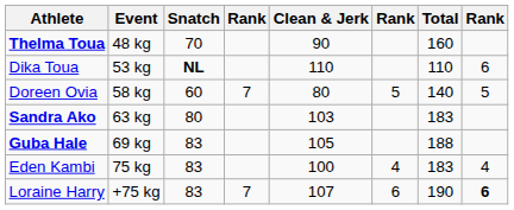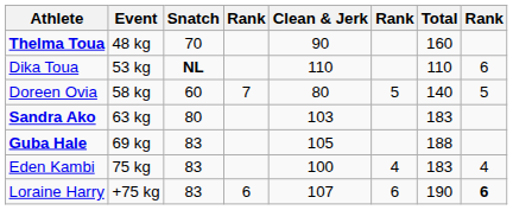 <table class="wikitable" style="font-size:90%;text-align:center">
 <tr>
 <th>Athlete</th>
 <th>Event</th>
 <th>Snatch</th>
 <th>Rank</th>
 <th>Clean & Jerk</th>
 <th>Rank</th>
 <th>Total</th>
 <th>Rank</th>
 </tr>
 <tr align=center>
 <td align=left><strong><a href='#'>Thelma Toua</a></strong></td>
 <td align=left>48 kg</td>
 <td>70</td>
 <td></td>
 <td>90</td>
 <td></td>
 <td>160</td>
 <td></td>
 </tr>
 <tr align=center>
 <td align=left><a href='#'>Dika Toua</a></td>
 <td align=left>53 kg</td>
 <td><strong>NL</strong></td>
 <td></td>
 <td>110</td>
 <td></td>
 <td>110</td>
 <td>6</td>
 </tr>
 <tr align=center>
 <td align=left><a href='#'>Doreen Ovia</a></td>
 <td align=left>58 kg</td>
 <td>60</td>
 <td>7</td>
 <td>80</td>
 <td>5</td>
 <td>140</td>
 <td>5</td>
 </tr>
 <tr align=center>
 <td align=left><strong><a href='#'>Sandra Ako</a></strong></td>
 <td align=left>63 kg</td>
 <td>80</td>
 <td></td>
 <td>103</td>
 <td></td>
 <td>183</td>
 <td></td>
 </tr>
 <tr align=center>
 <td align=left><strong><a href='#'>Guba Hale</a></strong></td>
 <td align=left>69 kg</td>
 <td>83</td>
 <td></td>
 <td>105</td>
 <td></td>
 <td>188</td>
 <td></td>
 </tr>
 <tr align=center>
 <td align=left><a href='#'>Eden Kambi</a></td>
 <td align=left>75 kg</td>
 <td>83</td>
 <td></td>
 <td>100</td>
 <td>4</td>
 <td>183</td>
 <td>4</td>
 </tr>
 <tr align=center>
 <td align=left><a href='#'>Loraine Harry</a></td>
 <td align=left>+75 kg</td>
 <td>83</td>
-<td>7</td>
+<td>6</td>
 <td>107</td>
 <td>6</td>
 <td>190</td>
 <td><strong>6</strong></td>
 </tr>
 </table>
